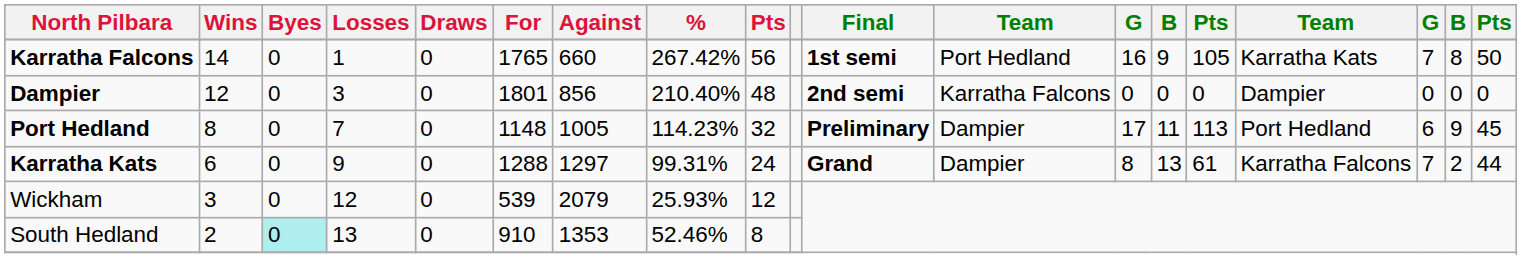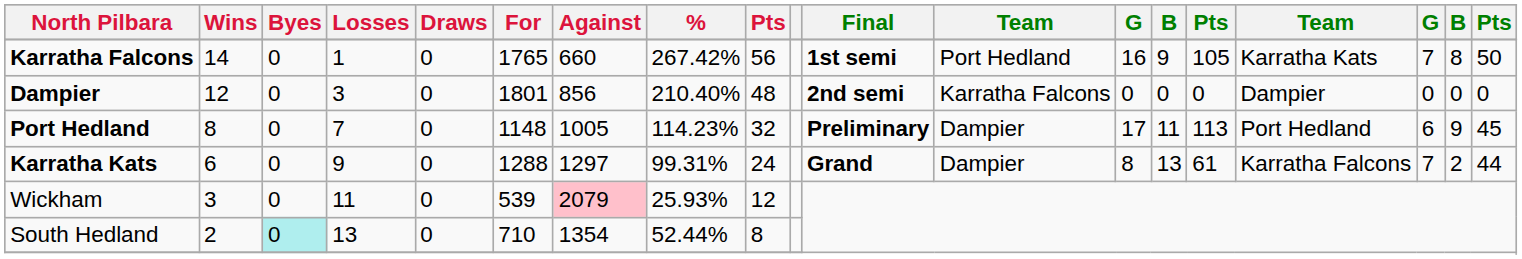 <table style="font-size: 85%; text-align: left;" class="wikitable">
 <tr>
 <th style="color:crimson">North Pilbara</th>
 <th style="color:crimson">Wins</th>
 <th style="color:crimson">Byes</th>
 <th style="color:crimson">Losses</th>
 <th style="color:crimson">Draws</th>
 <th style="color:crimson">For</th>
 <th style="color:crimson">Against</th>
 <th style="color:crimson">%</th>
 <th style="color:crimson">Pts</th>
 <th></th>
 <th style="color:green">Final</th>
 <th style="color:green">Team</th>
 <th style="color:green">G</th>
 <th style="color:green">B</th>
 <th style="color:green">Pts</th>
 <th style="color:green">Team</th>
 <th style="color:green">G</th>
 <th style="color:green">B</th>
 <th style="color:green">Pts</th>
 </tr>
 <tr>
 </tr>
 <tr>
 </tr>
 <tr>
 <td><strong>	Karratha Falcons	</strong></td>
 <td>14</td>
 <td>0</td>
 <td>1</td>
 <td>0</td>
 <td>1765</td>
 <td>660</td>
 <td>267.42%</td>
 <td>56</td>
 <td></td>
 <td><strong>1st semi</strong></td>
 <td>Port Hedland</td>
 <td>16</td>
 <td>9</td>
 <td>105</td>
 <td>Karratha Kats</td>
 <td>7</td>
 <td>8</td>
 <td>50</td>
 </tr>
 <tr>
 <td><strong>	Dampier	</strong></td>
 <td>12</td>
 <td>0</td>
 <td>3</td>
 <td>0</td>
 <td>1801</td>
 <td>856</td>
 <td>210.40%</td>
 <td>48</td>
 <td></td>
 <td><strong>2nd semi</strong></td>
 <td>Karratha Falcons</td>
 <td>0</td>
 <td>0</td>
 <td>0</td>
 <td>Dampier</td>
 <td>0</td>
 <td>0</td>
 <td>0</td>
 </tr>
 <tr ||>
 <td><strong>	Port Hedland	</strong></td>
 <td>8</td>
 <td>0</td>
 <td>7</td>
 <td>0</td>
 <td>1148</td>
 <td>1005</td>
 <td>114.23%</td>
 <td>32</td>
 <td></td>
 <td><strong>Preliminary</strong></td>
 <td>Dampier</td>
 <td>17</td>
 <td>11</td>
 <td>113</td>
 <td>Port Hedland</td>
 <td>6</td>
 <td>9</td>
 <td>45</td>
 </tr>
 <tr>
 <td><strong>	Karratha Kats	</strong></td>
 <td>6</td>
 <td>0</td>
 <td>9</td>
 <td>0</td>
 <td>1288</td>
 <td>1297</td>
 <td>99.31%</td>
 <td>24</td>
 <td></td>
 <td><strong>Grand</strong></td>
 <td>Dampier</td>
 <td>8</td>
 <td>13</td>
 <td>61</td>
 <td>Karratha Falcons</td>
 <td>7</td>
 <td>2</td>
 <td>44</td>
 </tr>
 <tr>
 <td>Wickham</td>
 <td>3</td>
 <td>0</td>
-<td>12</td>
+<td>11</td>
 <td>0</td>
 <td>539</td>
-<td>2079</td>
+<td style="background: pink;">2079</td>
 <td>25.93%</td>
 <td>12</td>
 <td></td>
 </tr>
 <tr>
 <td>South Hedland</td>
 <td>2</td>
 <td style="background: paleturquoise;">0</td>
 <td>13</td>
 <td>0</td>
-<td>910</td>
-<td>1353</td>
-<td>52.46%</td>
+<td>710</td>
+<td>1354</td>
+<td>52.44%</td>
 <td>8</td>
 <td></td>
 </tr>
 <tr>
 </tr>
 </table>
